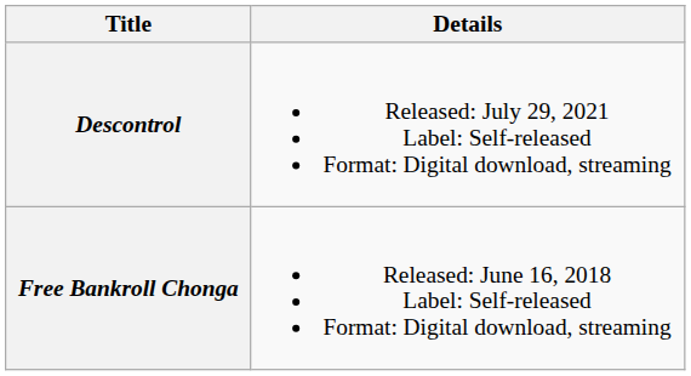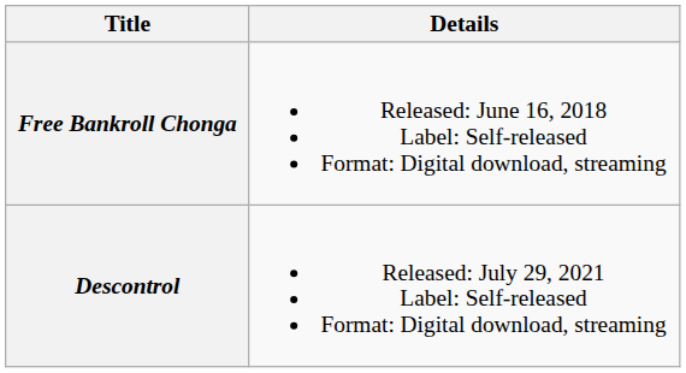 <table class="wikitable plainrowheaders" style="text-align:center;">
 <tr>
 <th scope="col" style="width:10em;">Title</th>
 <th scope="col" style="width:18em;">Details</th>
 </tr>
 <tr>
+<th scope="row"><em>Free Bankroll Chonga</em></th>
+<td><br><ul><li>Released: June 16, 2018</li><li>Label: Self-released</li><li>Format: Digital download, streaming</li></ul></td>
+</tr>
+<tr>
 <th scope="row"><em>Descontrol</em></th>
 <td><br><ul><li>Released: July 29, 2021</li><li>Label: Self-released</li><li>Format: Digital download, streaming</li></ul></td>
 </tr>
-<tr>
-<th scope="row"><em>Free Bankroll Chonga</em></th>
-<td><br><ul><li>Released: June 16, 2018</li><li>Label: Self-released</li><li>Format: Digital download, streaming</li></ul></td>
-</tr>
 </table>
